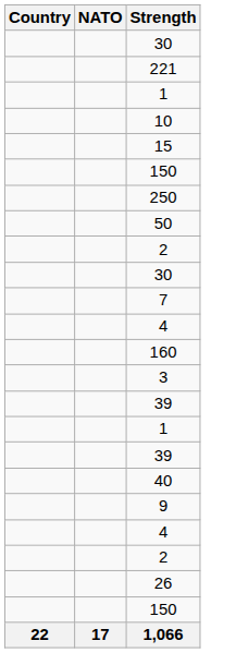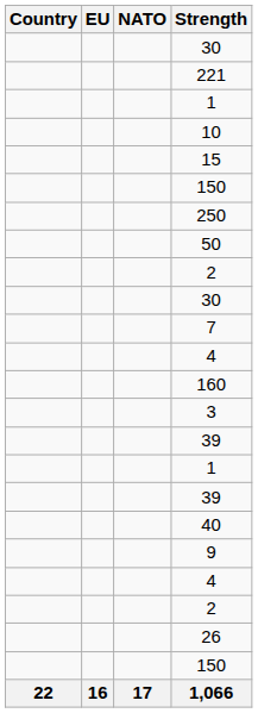 <table class="wikitable sortable" |>
 <tr>
 <th>Country</th>
+<th>EU</th>
 <th>NATO</th>
 <th>Strength</th>
 </tr>
 <tr>
+<td></td>
 <td></td>
 <td></td>
 <td style="text-align:center">30</td>
 </tr>
 <tr>
 <td></td>
 <td></td>
+<td></td>
 <td style="text-align:center">221</td>
 </tr>
 <tr>
+<td></td>
 <td></td>
 <td></td>
 <td style="text-align:center">1</td>
 </tr>
 <tr>
 <td></td>
 <td></td>
+<td></td>
 <td style="text-align:center">10</td>
 </tr>
 <tr>
+<td></td>
 <td></td>
 <td></td>
 <td style="text-align:center">15</td>
 </tr>
 <tr>
 <td></td>
 <td></td>
+<td></td>
 <td style="text-align:center">150</td>
 </tr>
 <tr>
+<td></td>
 <td></td>
 <td></td>
 <td style="text-align:center">250</td>
 </tr>
 <tr>
 <td></td>
 <td></td>
+<td></td>
 <td style="text-align:center">50</td>
 </tr>
 <tr>
+<td></td>
 <td></td>
 <td></td>
 <td style="text-align:center">2</td>
 </tr>
 <tr>
 <td></td>
 <td></td>
+<td></td>
 <td style="text-align:center">30</td>
 </tr>
 <tr>
+<td></td>
 <td></td>
 <td></td>
 <td style="text-align:center">7</td>
 </tr>
 <tr>
 <td></td>
 <td></td>
+<td></td>
 <td style="text-align:center">4</td>
 </tr>
 <tr>
+<td></td>
 <td></td>
 <td></td>
 <td style="text-align:center">160</td>
 </tr>
 <tr>
 <td></td>
 <td></td>
+<td></td>
 <td style="text-align:center">3</td>
 </tr>
 <tr>
+<td></td>
 <td></td>
 <td></td>
 <td style="text-align:center">39</td>
 </tr>
 <tr>
 <td></td>
 <td></td>
+<td></td>
 <td style="text-align:center">1</td>
 </tr>
 <tr>
+<td></td>
 <td></td>
 <td></td>
 <td style="text-align:center">39</td>
 </tr>
 <tr>
 <td></td>
 <td></td>
+<td></td>
 <td style="text-align:center">40</td>
 </tr>
 <tr>
+<td></td>
 <td></td>
 <td></td>
 <td style="text-align:center">9</td>
 </tr>
 <tr>
 <td></td>
 <td></td>
+<td></td>
 <td style="text-align:center">4</td>
 </tr>
 <tr>
+<td></td>
 <td></td>
 <td></td>
 <td style="text-align:center">2</td>
 </tr>
 <tr>
 <td></td>
 <td></td>
+<td></td>
 <td style="text-align:center">26</td>
 </tr>
 <tr>
+<td></td>
 <td></td>
 <td></td>
 <td style="text-align:center">150</td>
 </tr>
 <tr>
 <th>22</th>
+<th>16</th>
 <th>17</th>
 <th style="text-align:center">1,066</th>
 </tr>
 </table>
